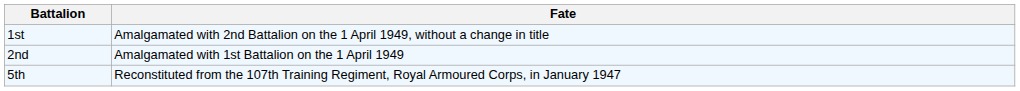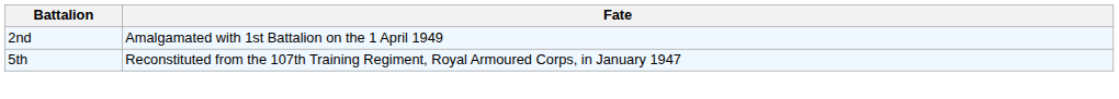 <table class="wikitable" style="width:100%;">
 <tr>
 <th>Battalion</th>
 <th>Fate</th>
-</tr>
-<tr style="background:#f0f8ff;">
-<td>1st</td>
-<td>Amalgamated with 2nd Battalion on the 1 April 1949, without a change in title</td>
 </tr>
 <tr style="background:#f0f8ff;">
 <td>2nd</td>
 <td>Amalgamated with 1st Battalion on the 1 April 1949</td>
 </tr>
 <tr style="background:#f0f8ff;">
 <td>5th</td>
 <td>Reconstituted from the 107th Training Regiment, Royal Armoured Corps, in January 1947</td>
 </tr>
 </table>
